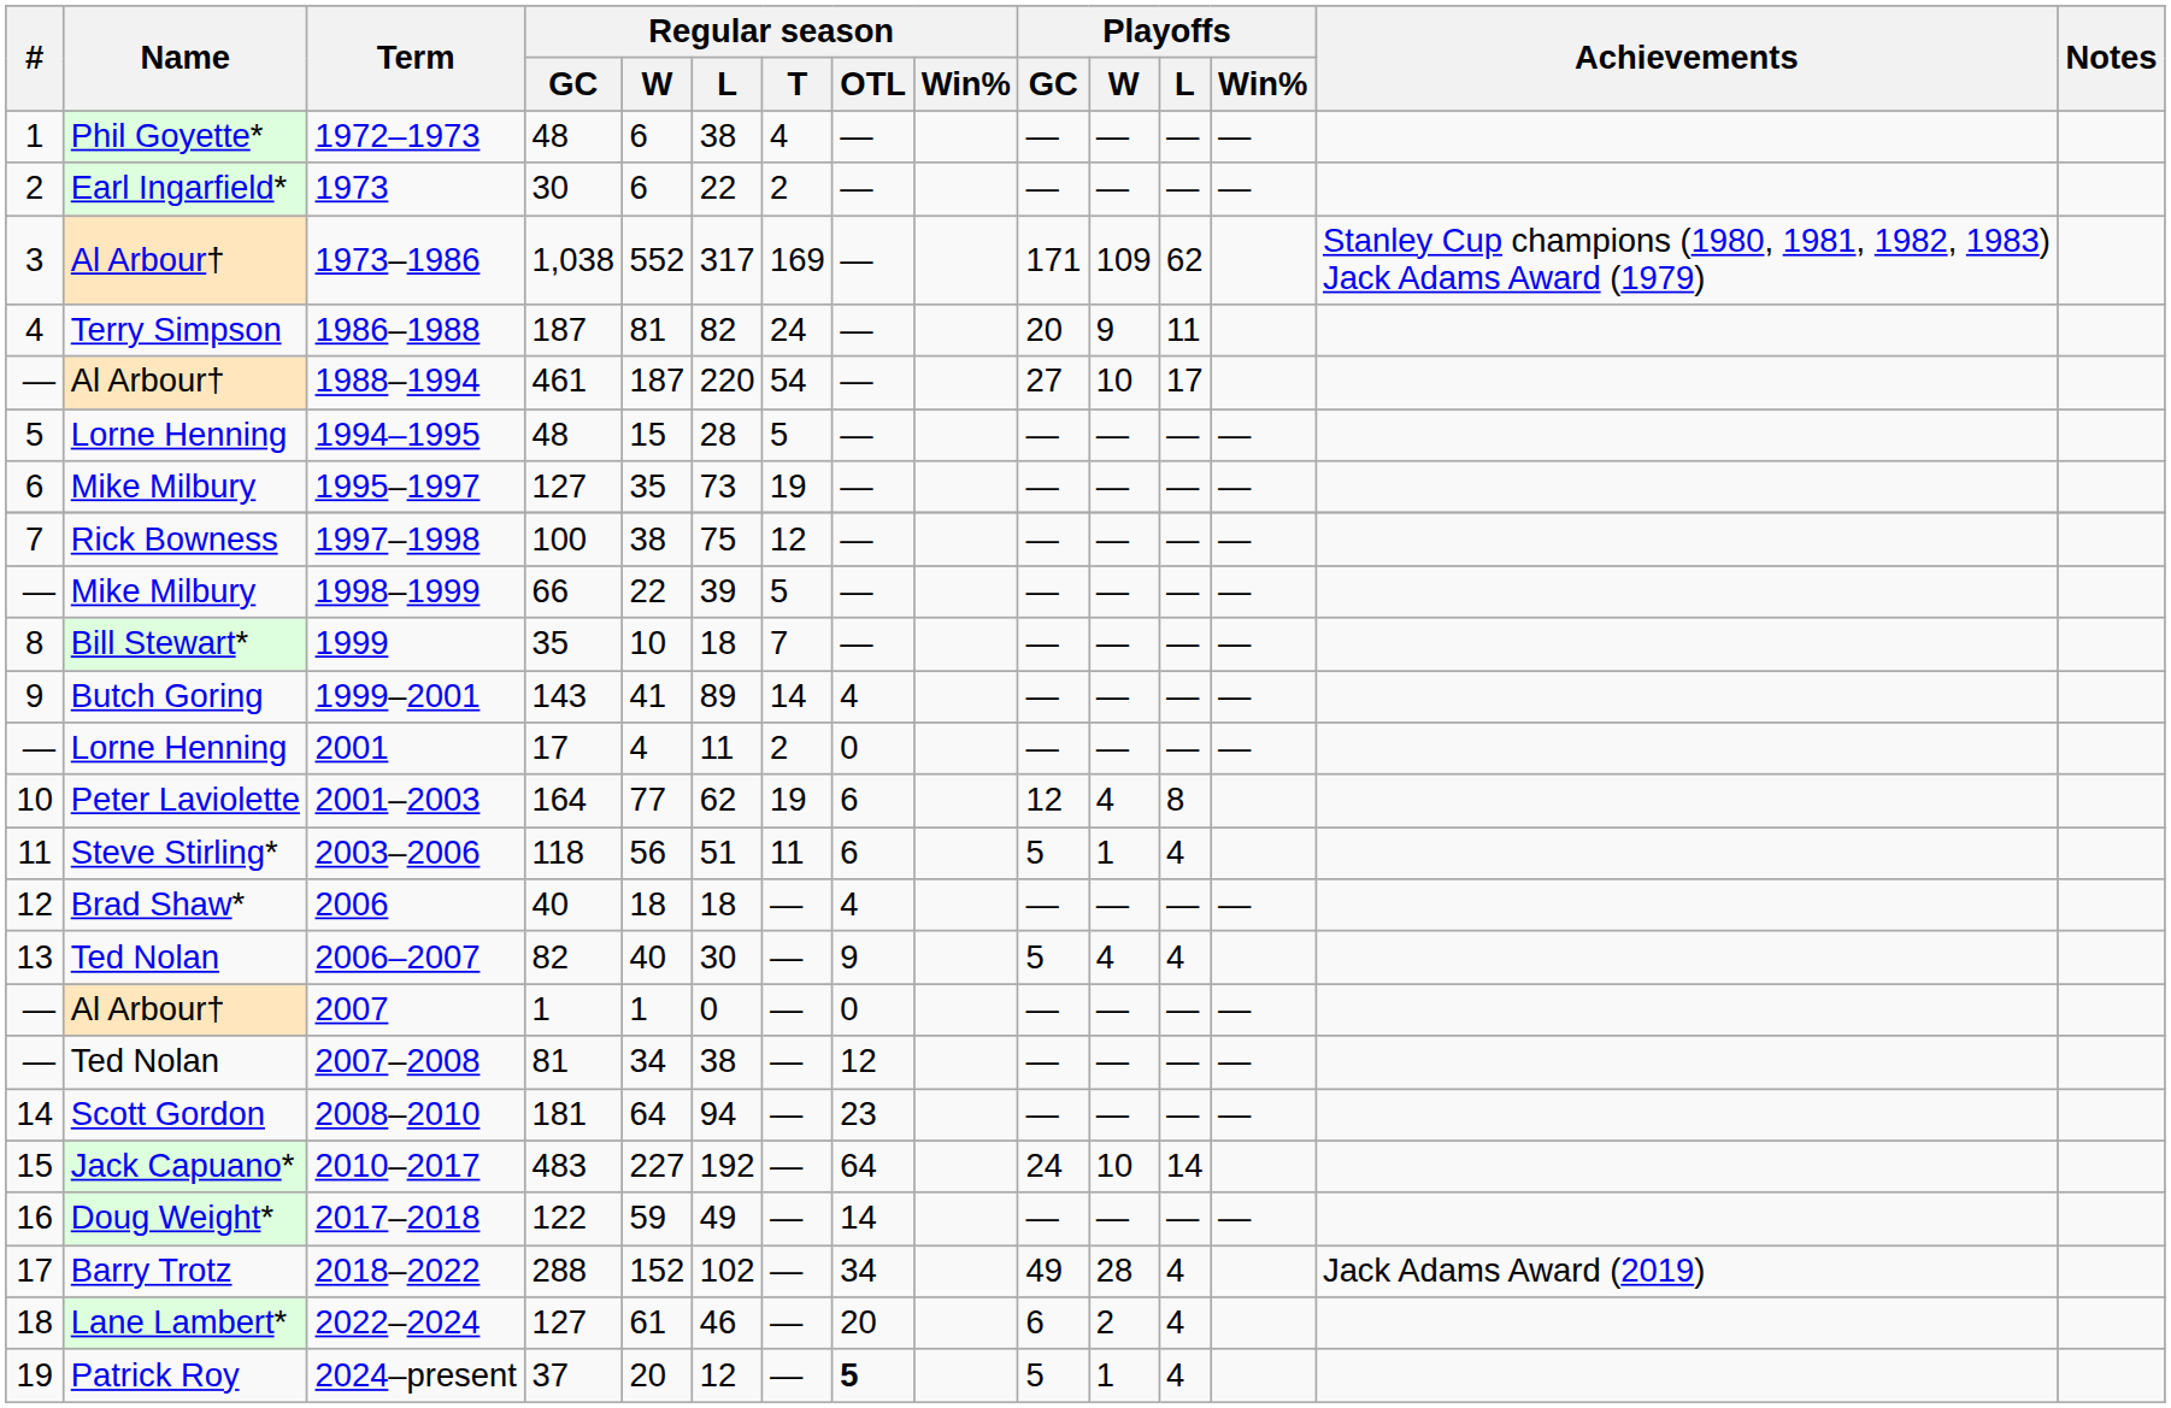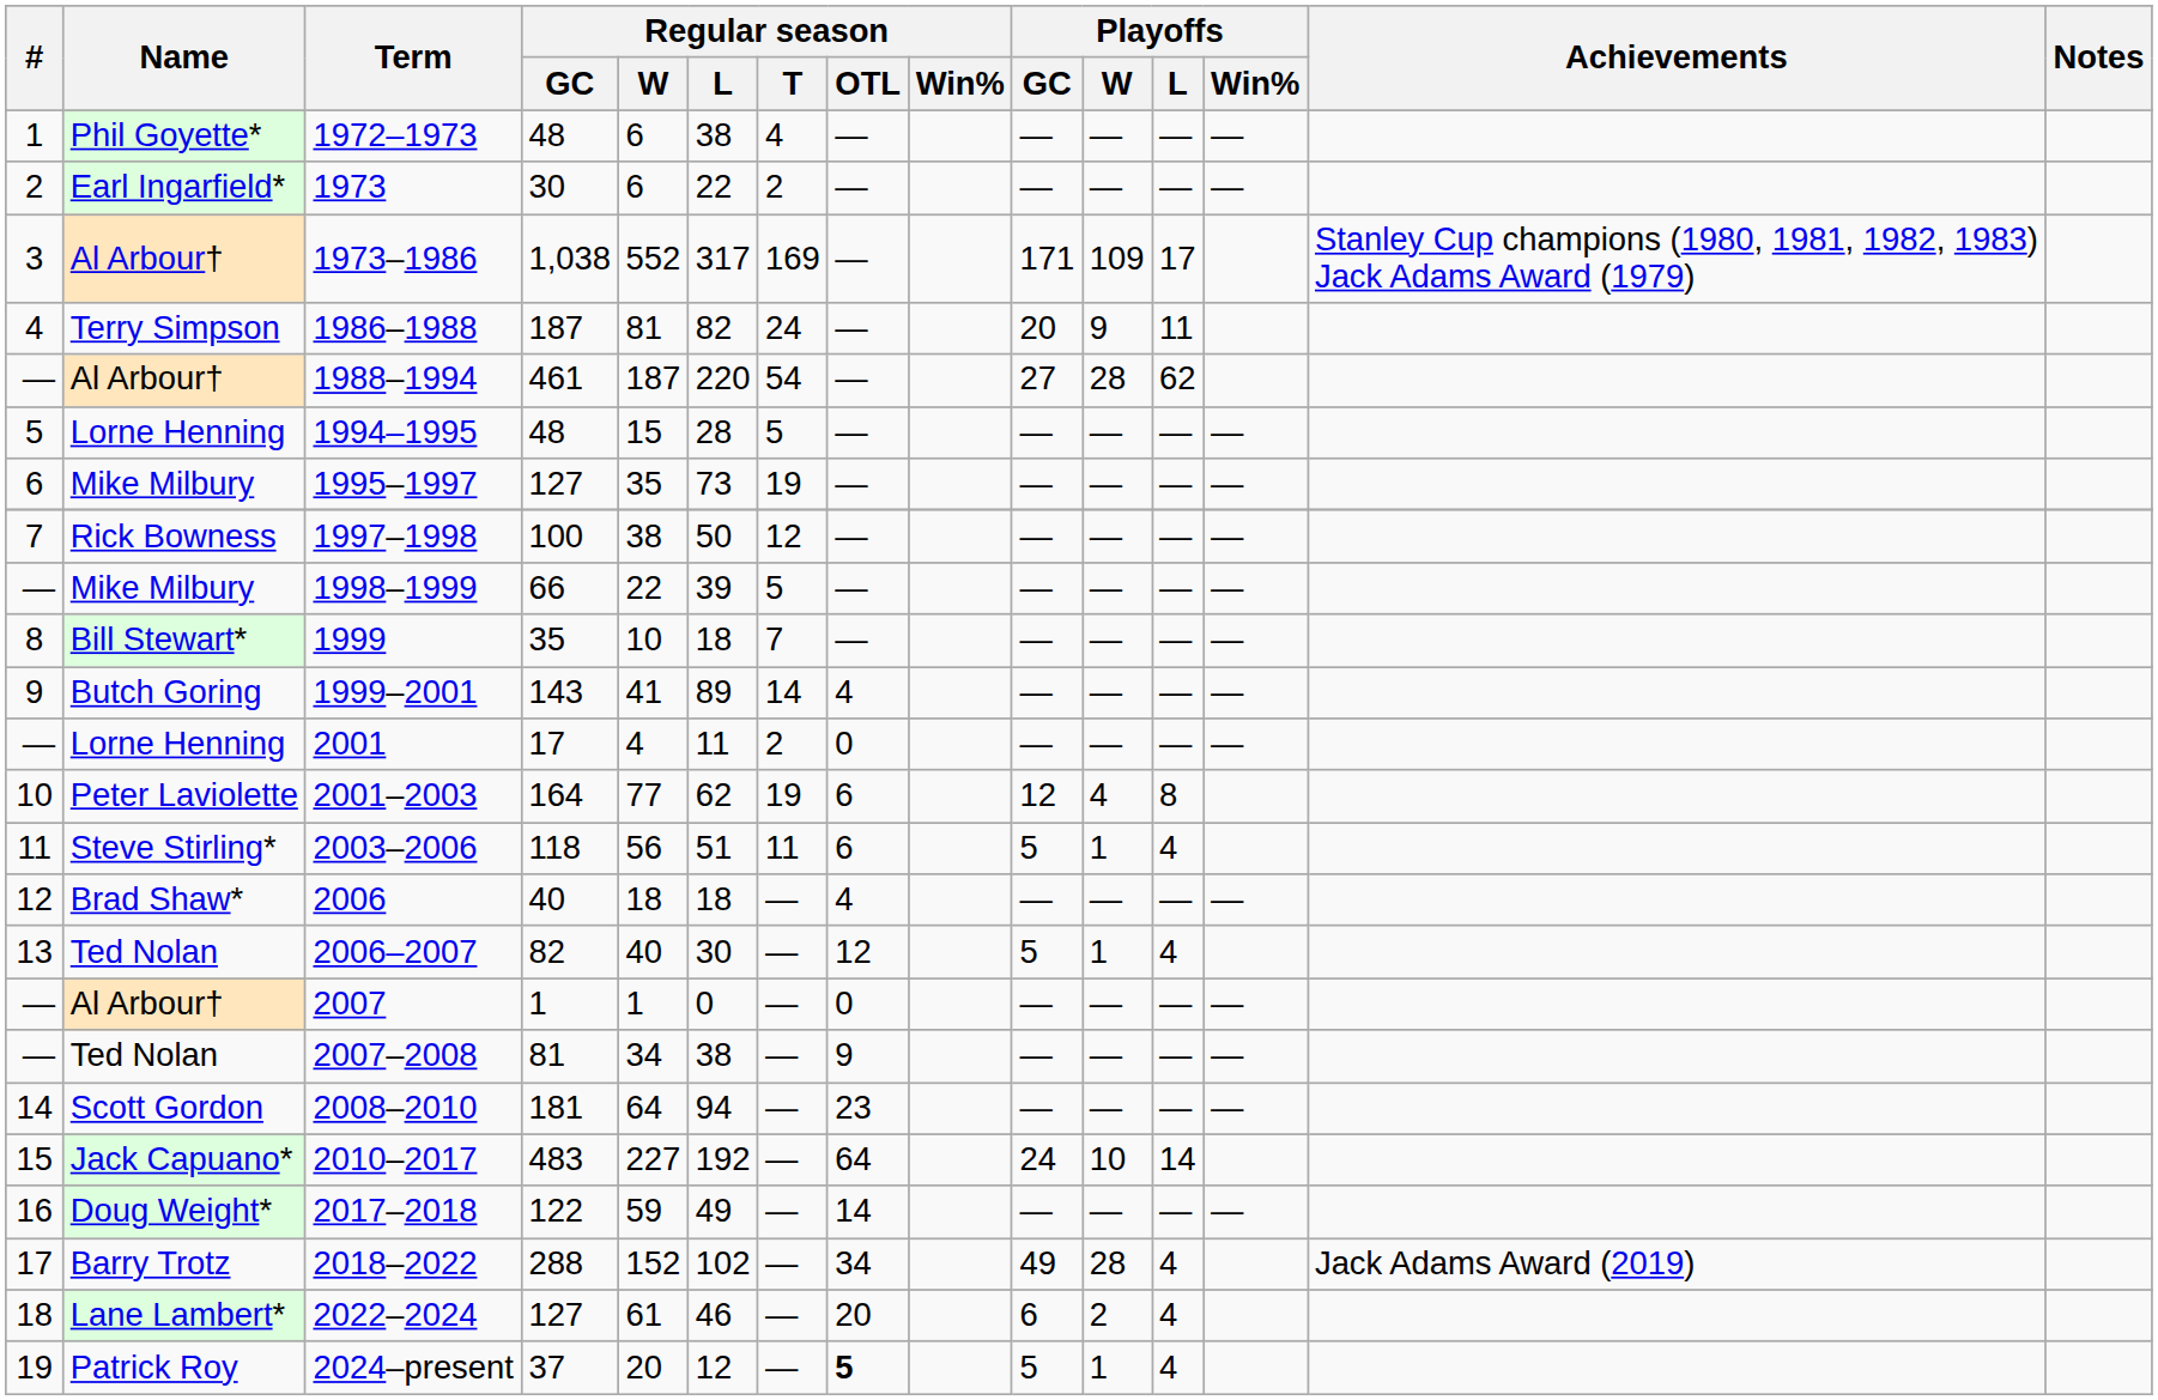 <table class="wikitable">
 <tr>
 <th rowspan="2">#</th>
 <th rowspan="2">Name</th>
 <th rowspan="2">Term</th>
 <th colspan="6">Regular season</th>
 <th colspan="4">Playoffs</th>
 <th rowspan="2">Achievements</th>
 <th rowspan="2">Notes</th>
 </tr>
 <tr>
 <th>GC</th>
 <th>W</th>
 <th>L</th>
 <th>T</th>
 <th>OTL</th>
 <th>Win%</th>
 <th>GC</th>
 <th>W</th>
 <th>L</th>
 <th>Win%</th>
 </tr>
 <tr>
 <td align=center>1</td>
 <td bgcolor="#ddffdd"><a href='#'>Phil Goyette</a>*</td>
 <td><a href='#'>1972–1973</a></td>
 <td>48</td>
 <td>6</td>
 <td>38</td>
 <td>4</td>
 <td>—</td>
 <td></td>
 <td>—</td>
 <td>—</td>
 <td>—</td>
 <td>—</td>
 <td></td>
 <td align=center></td>
 </tr>
 <tr>
 <td align=center>2</td>
 <td bgcolor="#ddffdd"><a href='#'>Earl Ingarfield</a>*</td>
 <td><a href='#'>1973</a></td>
 <td>30</td>
 <td>6</td>
 <td>22</td>
 <td>2</td>
 <td>—</td>
 <td></td>
 <td>—</td>
 <td>—</td>
 <td>—</td>
 <td>—</td>
 <td></td>
 <td align=center></td>
 </tr>
 <tr>
 <td align=center>3</td>
 <td bgcolor="#FFE6BD"><a href='#'>Al Arbour</a>†</td>
 <td><a href='#'>1973</a>–<a href='#'>1986</a></td>
 <td>1,038</td>
 <td>552</td>
 <td>317</td>
 <td>169</td>
 <td>—</td>
 <td></td>
 <td>171</td>
 <td>109</td>
-<td>62</td>
+<td>17</td>
 <td></td>
 <td><a href='#'>Stanley Cup</a> champions (<a href='#'>1980</a>, <a href='#'>1981</a>, <a href='#'>1982</a>, <a href='#'>1983</a>)<br><a href='#'>Jack Adams Award</a> (<a href='#'>1979</a>)</td>
 <td align=center></td>
 </tr>
 <tr>
 <td align=center>4</td>
 <td><a href='#'>Terry Simpson</a></td>
 <td><a href='#'>1986</a>–<a href='#'>1988</a></td>
 <td>187</td>
 <td>81</td>
 <td>82</td>
 <td>24</td>
 <td>—</td>
 <td></td>
 <td>20</td>
 <td>9</td>
 <td>11</td>
 <td></td>
 <td></td>
 <td align=center></td>
 </tr>
 <tr>
 <td align=center> —</td>
 <td bgcolor="#FFE6BD">Al Arbour†</td>
 <td><a href='#'>1988</a>–<a href='#'>1994</a></td>
 <td>461</td>
 <td>187</td>
 <td>220</td>
 <td>54</td>
 <td>—</td>
 <td></td>
 <td>27</td>
-<td>10</td>
-<td>17</td>
+<td>28</td>
+<td>62</td>
 <td></td>
 <td></td>
 <td align=center></td>
 </tr>
 <tr>
 <td align=center>5</td>
 <td><a href='#'>Lorne Henning</a></td>
 <td><a href='#'>1994–1995</a></td>
 <td>48</td>
 <td>15</td>
 <td>28</td>
 <td>5</td>
 <td>—</td>
 <td></td>
 <td>—</td>
 <td>—</td>
 <td>—</td>
 <td>—</td>
 <td></td>
 <td align=center></td>
 </tr>
 <tr>
 <td align=center>6</td>
 <td><a href='#'>Mike Milbury</a></td>
 <td><a href='#'>1995</a>–<a href='#'>1997</a></td>
 <td>127</td>
 <td>35</td>
 <td>73</td>
 <td>19</td>
 <td>—</td>
 <td></td>
 <td>—</td>
 <td>—</td>
 <td>—</td>
 <td>—</td>
 <td></td>
 <td align=center></td>
 </tr>
 <tr>
 </tr>
 <tr>
 <td align=center>7</td>
 <td><a href='#'>Rick Bowness</a></td>
 <td><a href='#'>1997</a>–<a href='#'>1998</a></td>
 <td>100</td>
 <td>38</td>
-<td>75</td>
+<td>50</td>
 <td>12</td>
 <td>—</td>
 <td></td>
 <td>—</td>
 <td>—</td>
 <td>—</td>
 <td>—</td>
 <td></td>
 <td align=center></td>
 </tr>
 <tr>
 <td align=center> —</td>
 <td><a href='#'>Mike Milbury</a></td>
 <td><a href='#'>1998</a>–<a href='#'>1999</a></td>
 <td>66</td>
 <td>22</td>
 <td>39</td>
 <td>5</td>
 <td>—</td>
 <td></td>
 <td>—</td>
 <td>—</td>
 <td>—</td>
 <td>—</td>
 <td></td>
 <td align=center></td>
 </tr>
 <tr>
 <td align=center>8</td>
 <td bgcolor="#ddffdd"><a href='#'>Bill Stewart</a>*</td>
 <td><a href='#'>1999</a></td>
 <td>35</td>
 <td>10</td>
 <td>18</td>
 <td>7</td>
 <td>—</td>
 <td></td>
 <td>—</td>
 <td>—</td>
 <td>—</td>
 <td>—</td>
 <td></td>
 <td align=center></td>
 </tr>
 <tr>
 <td align=center>9</td>
 <td><a href='#'>Butch Goring</a></td>
 <td><a href='#'>1999</a>–<a href='#'>2001</a></td>
 <td>143</td>
 <td>41</td>
 <td>89</td>
 <td>14</td>
 <td>4</td>
 <td></td>
 <td>—</td>
 <td>—</td>
 <td>—</td>
 <td>—</td>
 <td></td>
 <td align=center></td>
 </tr>
 <tr>
 <td align=center> —</td>
 <td><a href='#'>Lorne Henning</a></td>
 <td><a href='#'>2001</a></td>
 <td>17</td>
 <td>4</td>
 <td>11</td>
 <td>2</td>
 <td>0</td>
 <td></td>
 <td>—</td>
 <td>—</td>
 <td>—</td>
 <td>—</td>
 <td></td>
 <td align=center></td>
 </tr>
 <tr>
 <td align=center>10</td>
 <td><a href='#'>Peter Laviolette</a></td>
 <td><a href='#'>2001</a>–<a href='#'>2003</a></td>
 <td>164</td>
 <td>77</td>
 <td>62</td>
 <td>19</td>
 <td>6</td>
 <td></td>
 <td>12</td>
 <td>4</td>
 <td>8</td>
 <td></td>
 <td></td>
 <td align=center></td>
 </tr>
 <tr>
 <td align=center>11</td>
 <td><a href='#'>Steve Stirling</a>*</td>
 <td><a href='#'>2003</a>–<a href='#'>2006</a></td>
 <td>118</td>
 <td>56</td>
 <td>51</td>
 <td>11</td>
 <td>6</td>
 <td></td>
 <td>5</td>
 <td>1</td>
 <td>4</td>
 <td></td>
 <td></td>
 <td align=center></td>
 </tr>
 <tr>
 <td align=center>12</td>
 <td><a href='#'>Brad Shaw</a>*</td>
 <td><a href='#'>2006</a></td>
 <td>40</td>
 <td>18</td>
 <td>18</td>
 <td>—</td>
 <td>4</td>
 <td></td>
 <td>—</td>
 <td>—</td>
 <td>—</td>
 <td>—</td>
 <td></td>
 <td align=center></td>
 </tr>
 <tr>
 <td align=center>13</td>
 <td><a href='#'>Ted Nolan</a></td>
 <td><a href='#'>2006–2007</a></td>
 <td>82</td>
 <td>40</td>
 <td>30</td>
 <td>—</td>
-<td>9</td>
+<td>12</td>
 <td></td>
 <td>5</td>
-<td>4</td>
+<td>1</td>
 <td>4</td>
 <td></td>
 <td></td>
 <td align=center></td>
 </tr>
 <tr>
 <td align=center> —</td>
 <td bgcolor="#FFE6BD">Al Arbour†</td>
 <td><a href='#'>2007</a></td>
 <td>1</td>
 <td>1</td>
 <td>0</td>
 <td>—</td>
 <td>0</td>
 <td></td>
 <td>—</td>
 <td>—</td>
 <td>—</td>
 <td>—</td>
 <td></td>
 <td align=center></td>
 </tr>
 <tr>
 <td align=center> —</td>
 <td>Ted Nolan</td>
 <td><a href='#'>2007</a>–<a href='#'>2008</a></td>
 <td>81</td>
 <td>34</td>
 <td>38</td>
 <td>—</td>
-<td>12</td>
+<td>9</td>
 <td></td>
 <td>—</td>
 <td>—</td>
 <td>—</td>
 <td>—</td>
 <td></td>
 <td align=center></td>
 </tr>
 <tr>
 <td align=center>14</td>
 <td><a href='#'>Scott Gordon</a></td>
 <td><a href='#'>2008</a>–<a href='#'>2010</a></td>
 <td>181</td>
 <td>64</td>
 <td>94</td>
 <td>—</td>
 <td>23</td>
 <td></td>
 <td>—</td>
 <td>—</td>
 <td>—</td>
 <td>—</td>
 <td></td>
 <td align=center></td>
 </tr>
 <tr>
 <td align=center>15</td>
 <td bgcolor="#ddffdd"><a href='#'>Jack Capuano</a>*</td>
 <td><a href='#'>2010</a>–<a href='#'>2017</a></td>
 <td>483</td>
 <td>227</td>
 <td>192</td>
 <td>—</td>
 <td>64</td>
 <td></td>
 <td>24</td>
 <td>10</td>
 <td>14</td>
 <td></td>
 <td></td>
 <td align=center></td>
 </tr>
 <tr>
 <td align=center>16</td>
 <td bgcolor="#ddffdd"><a href='#'>Doug Weight</a>*</td>
 <td><a href='#'>2017</a>–<a href='#'>2018</a></td>
 <td>122</td>
 <td>59</td>
 <td>49</td>
 <td>—</td>
 <td>14</td>
 <td></td>
 <td>—</td>
 <td>—</td>
 <td>—</td>
 <td>—</td>
 <td></td>
 <td align=center></td>
 </tr>
 <tr>
 <td align=center>17</td>
 <td><a href='#'>Barry Trotz</a></td>
 <td><a href='#'>2018</a>–<a href='#'>2022</a></td>
 <td>288</td>
 <td>152</td>
 <td>102</td>
 <td>—</td>
 <td>34</td>
 <td></td>
 <td>49</td>
 <td>28</td>
 <td>4</td>
 <td></td>
 <td>Jack Adams Award (<a href='#'>2019</a>)</td>
 <td align=center></td>
 </tr>
 <tr>
 <td align=center>18</td>
 <td bgcolor="#ddffdd"><a href='#'>Lane Lambert</a>*</td>
 <td><a href='#'>2022</a>–<a href='#'>2024</a></td>
 <td>127</td>
 <td>61</td>
 <td>46</td>
 <td>—</td>
 <td>20</td>
 <td></td>
 <td>6</td>
 <td>2</td>
 <td>4</td>
 <td></td>
 <td></td>
 <td align=center></td>
 </tr>
 <tr>
 <td align=center>19</td>
 <td><a href='#'>Patrick Roy</a></td>
 <td><a href='#'>2024</a>–present</td>
 <td>37</td>
 <td>20</td>
 <td>12</td>
 <td>—</td>
 <td><strong>5</strong></td>
 <td></td>
 <td>5</td>
 <td>1</td>
 <td>4</td>
 <td></td>
 <td></td>
 <td align=center></td>
 </tr>
 </table>
